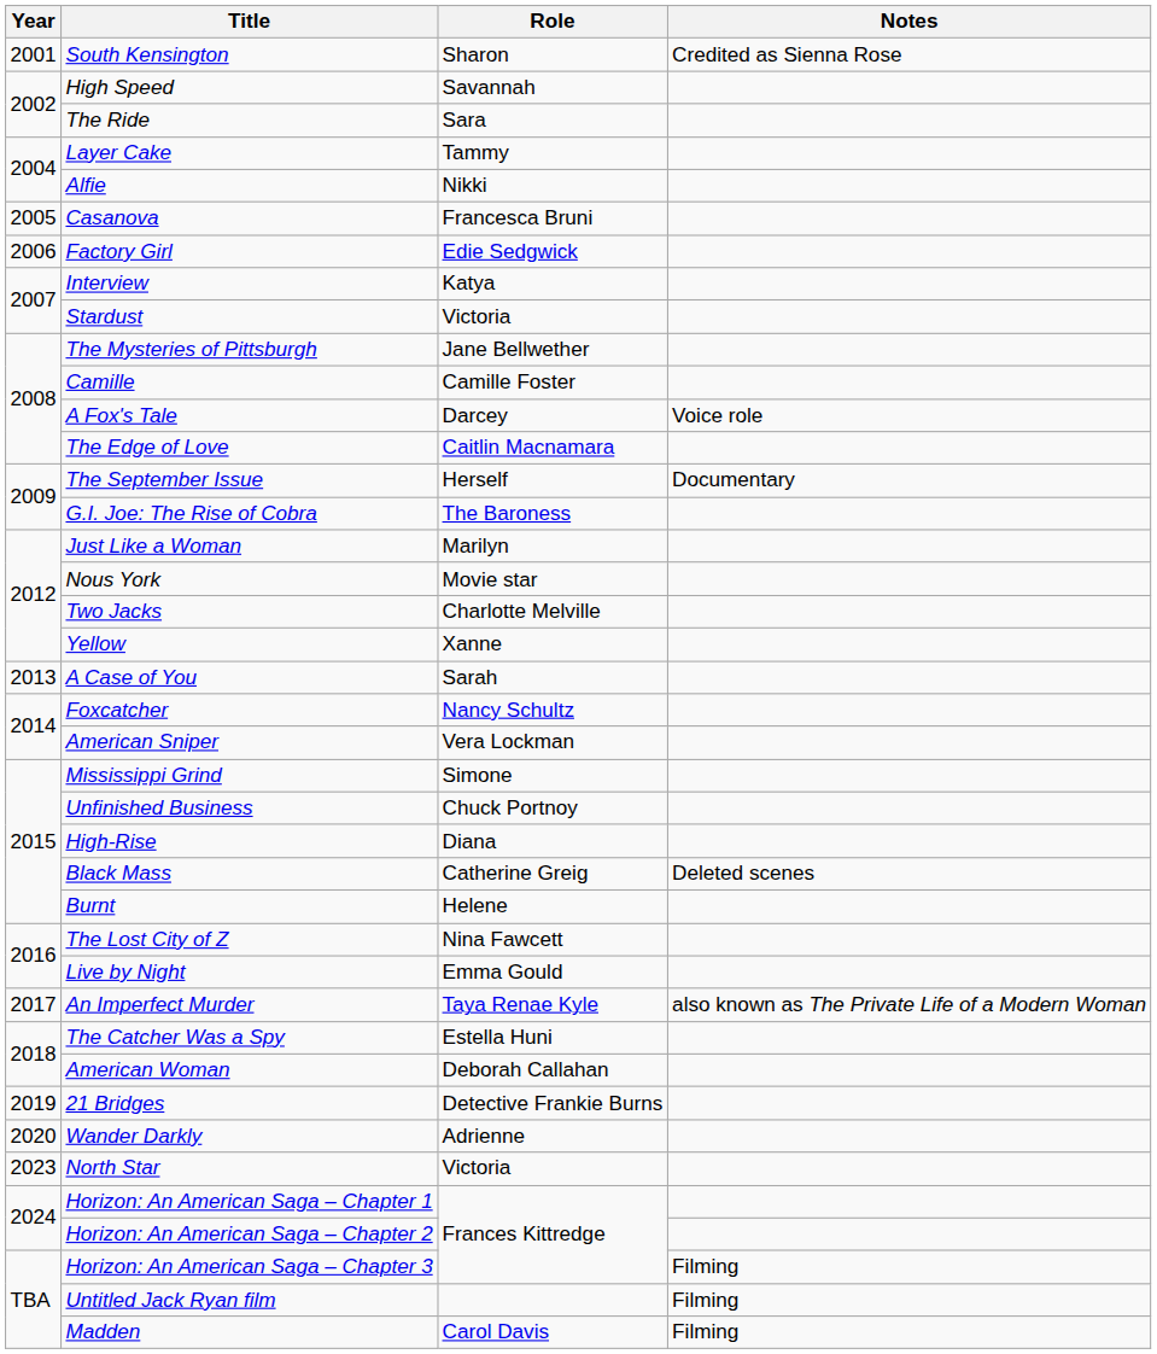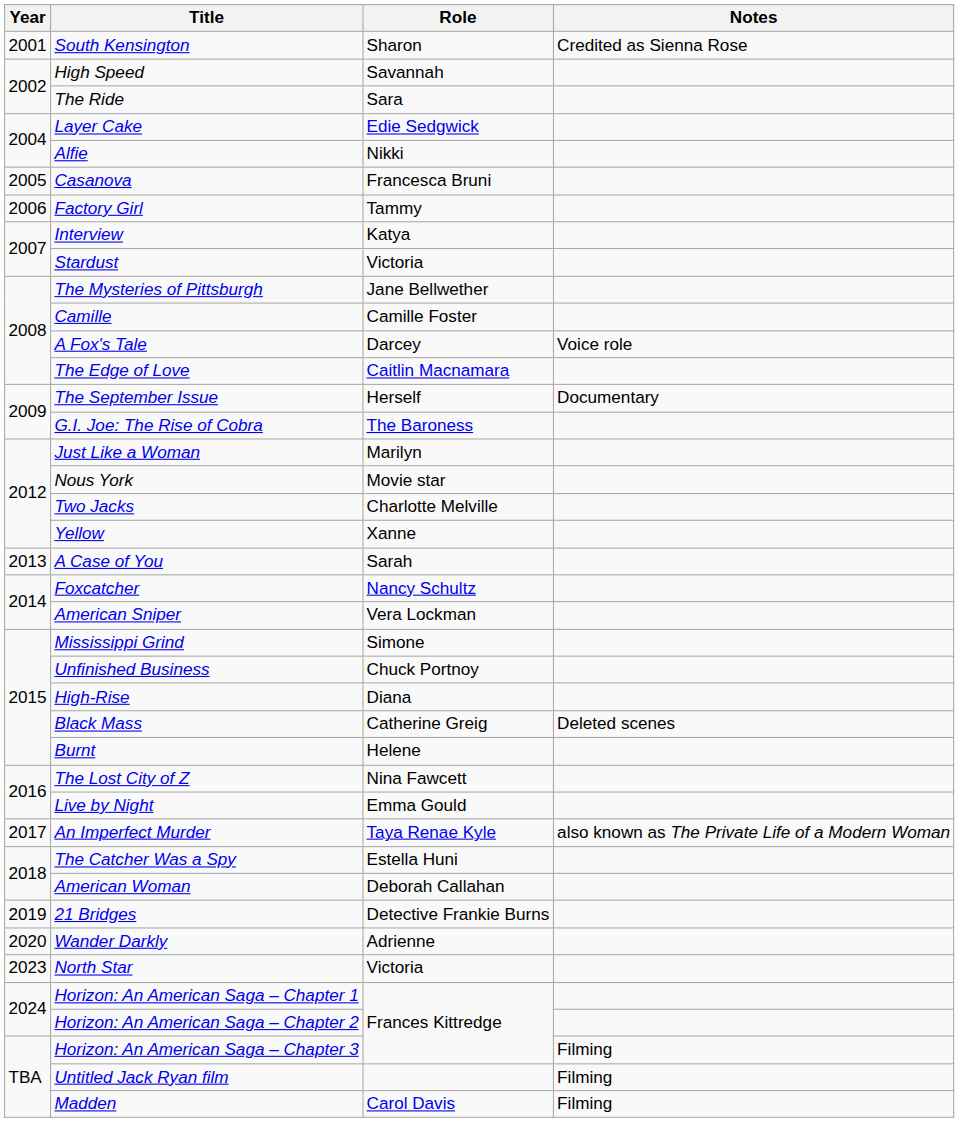 <table class="wikitable sortable">
 <tr>
 <th>Year</th>
 <th>Title</th>
 <th>Role</th>
 <th class="unsortable">Notes</th>
 </tr>
 <tr>
 <td>2001</td>
 <td><em><a href='#'>South Kensington</a></em></td>
 <td>Sharon</td>
 <td>Credited as Sienna Rose</td>
 </tr>
 <tr>
 <td rowspan="2">2002</td>
 <td><em>High Speed</em></td>
 <td>Savannah</td>
 <td></td>
 </tr>
 <tr>
 <td><em>The Ride</em></td>
 <td>Sara</td>
 <td></td>
 </tr>
 <tr>
 <td rowspan="2">2004</td>
 <td><em><a href='#'>Layer Cake</a></em></td>
-<td>Tammy</td>
+<td><a href='#'>Edie Sedgwick</a></td>
 <td></td>
 </tr>
 <tr>
 <td><em><a href='#'>Alfie</a></em></td>
 <td>Nikki</td>
 <td></td>
 </tr>
 <tr>
 <td>2005</td>
 <td><em><a href='#'>Casanova</a></em></td>
 <td>Francesca Bruni</td>
 <td></td>
 </tr>
 <tr>
 <td>2006</td>
 <td><em><a href='#'>Factory Girl</a></em></td>
-<td><a href='#'>Edie Sedgwick</a></td>
+<td>Tammy</td>
 <td></td>
 </tr>
 <tr>
 <td rowspan="2">2007</td>
 <td><em><a href='#'>Interview</a></em></td>
 <td>Katya</td>
 <td></td>
 </tr>
 <tr>
 <td><em><a href='#'>Stardust</a></em></td>
 <td>Victoria</td>
 <td></td>
 </tr>
 <tr>
 <td rowspan="4">2008</td>
 <td><em><a href='#'>The Mysteries of Pittsburgh</a></em></td>
 <td>Jane Bellwether</td>
 <td></td>
 </tr>
 <tr>
 <td><em><a href='#'>Camille</a></em></td>
 <td>Camille Foster</td>
 <td></td>
 </tr>
 <tr>
 <td><em><a href='#'>A Fox's Tale</a></em></td>
 <td>Darcey</td>
 <td>Voice role</td>
 </tr>
 <tr>
 <td><em><a href='#'>The Edge of Love</a></em></td>
 <td><a href='#'>Caitlin Macnamara</a></td>
 <td></td>
 </tr>
 <tr>
 <td rowspan="2">2009</td>
 <td><em><a href='#'>The September Issue</a></em></td>
 <td>Herself</td>
 <td>Documentary</td>
 </tr>
 <tr>
 <td><em><a href='#'>G.I. Joe: The Rise of Cobra</a></em></td>
 <td><a href='#'>The Baroness</a></td>
 <td></td>
 </tr>
 <tr>
 <td rowspan="4">2012</td>
 <td><em><a href='#'>Just Like a Woman</a></em></td>
 <td>Marilyn</td>
 <td></td>
 </tr>
 <tr>
 <td><em>Nous York</em></td>
 <td>Movie star</td>
 <td></td>
 </tr>
 <tr>
 <td><em><a href='#'>Two Jacks</a></em></td>
 <td>Charlotte Melville</td>
 <td></td>
 </tr>
 <tr>
 <td><em><a href='#'>Yellow</a></em></td>
 <td>Xanne</td>
 <td></td>
 </tr>
 <tr>
 <td>2013</td>
 <td><em><a href='#'>A Case of You</a></em></td>
 <td>Sarah</td>
 <td></td>
 </tr>
 <tr>
 <td rowspan="2">2014</td>
 <td><em><a href='#'>Foxcatcher</a></em></td>
 <td><a href='#'>Nancy Schultz</a></td>
 <td></td>
 </tr>
 <tr>
 <td><em><a href='#'>American Sniper</a></em></td>
 <td>Vera Lockman</td>
 <td></td>
 </tr>
 <tr>
 <td rowspan="5">2015</td>
 <td><em><a href='#'>Mississippi Grind</a></em></td>
 <td>Simone</td>
 <td></td>
 </tr>
 <tr>
 <td><em><a href='#'>Unfinished Business</a></em></td>
 <td>Chuck Portnoy</td>
 <td></td>
 </tr>
 <tr>
 <td><em><a href='#'>High-Rise</a></em></td>
 <td>Diana</td>
 <td></td>
 </tr>
 <tr>
 <td><em><a href='#'>Black Mass</a></em></td>
 <td>Catherine Greig</td>
 <td>Deleted scenes</td>
 </tr>
 <tr>
 <td><em><a href='#'>Burnt</a></em></td>
 <td>Helene</td>
 <td></td>
 </tr>
 <tr>
 <td rowspan="2">2016</td>
 <td><em><a href='#'>The Lost City of Z</a></em></td>
 <td>Nina Fawcett</td>
 <td></td>
 </tr>
 <tr>
 <td><em><a href='#'>Live by Night</a></em></td>
 <td>Emma Gould</td>
 <td></td>
 </tr>
 <tr>
 <td>2017</td>
 <td><em><a href='#'>An Imperfect Murder</a></em></td>
 <td><a href='#'>Taya Renae Kyle</a></td>
 <td>also known as <em>The Private Life of a Modern Woman</em></td>
 </tr>
 <tr>
 <td rowspan="2">2018</td>
 <td><em><a href='#'>The Catcher Was a Spy</a></em></td>
 <td>Estella Huni</td>
 <td></td>
 </tr>
 <tr>
 <td><em><a href='#'>American Woman</a></em></td>
 <td>Deborah Callahan</td>
 <td></td>
 </tr>
 <tr>
 <td>2019</td>
 <td><em><a href='#'>21 Bridges</a></em></td>
 <td>Detective Frankie Burns</td>
 <td></td>
 </tr>
 <tr>
 <td>2020</td>
 <td><em><a href='#'>Wander Darkly</a></em></td>
 <td>Adrienne</td>
 <td></td>
 </tr>
 <tr>
 <td>2023</td>
 <td><em><a href='#'>North Star</a></em></td>
 <td>Victoria</td>
 <td></td>
 </tr>
 <tr>
 <td rowspan="2">2024</td>
 <td><em><a href='#'>Horizon: An American Saga – Chapter 1</a></em></td>
 <td rowspan="3">Frances Kittredge</td>
 <td></td>
 </tr>
 <tr>
 <td><em><a href='#'>Horizon: An American Saga – Chapter 2</a></em></td>
 <td></td>
 </tr>
 <tr>
 <td rowspan="3">TBA</td>
 <td><em><a href='#'>Horizon: An American Saga – Chapter 3</a></em></td>
 <td>Filming</td>
 </tr>
 <tr>
 <td><em><a href='#'>Untitled Jack Ryan film</a></em></td>
 <td></td>
 <td>Filming</td>
 </tr>
 <tr>
 <td><em><a href='#'>Madden</a></em></td>
 <td><a href='#'>Carol Davis</a></td>
 <td>Filming</td>
 </tr>
 </table>
